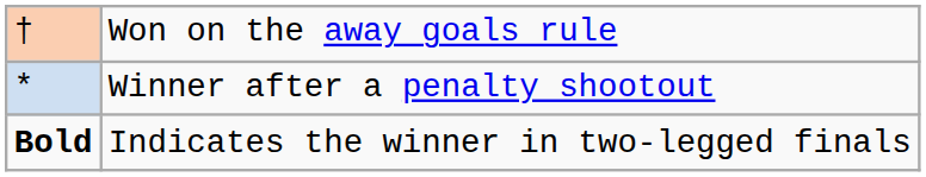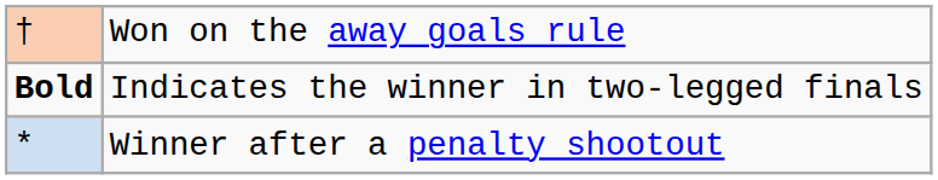 <table class="wikitable" style="font-size:90%;">
 <tr>
 <td style="background-color:#FBCEB1">†</td>
 <td>Won on the <a href='#'>away goals rule</a></td>
 </tr>
 <tr>
+<td><strong>Bold</strong></td>
+<td>Indicates the winner in two-legged finals</td>
+</tr>
+<tr>
 <td style="background-color:#cedff2">*</td>
 <td>Winner after a <a href='#'>penalty shootout</a></td>
 </tr>
-<tr>
-<td><strong>Bold</strong></td>
-<td>Indicates the winner in two-legged finals</td>
-</tr>
 </table>
